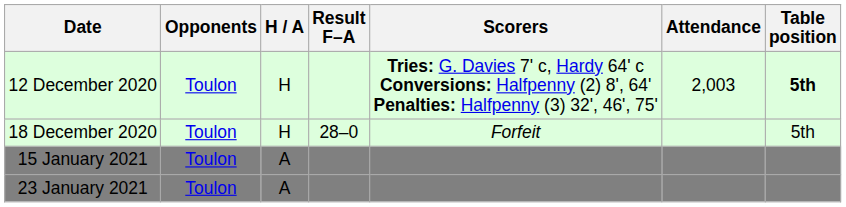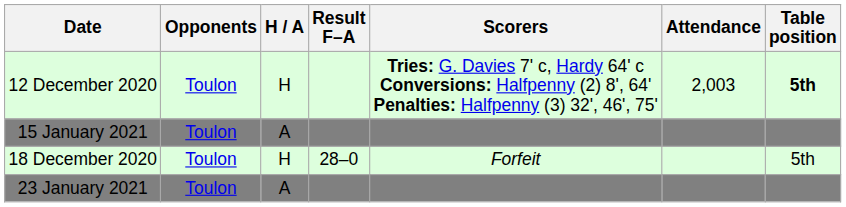 <table class="wikitable" style="text-align:center">
 <tr>
 <th>Date</th>
 <th>Opponents</th>
 <th>H / A</th>
 <th>Result<br>F–A</th>
 <th>Scorers</th>
 <th>Attendance</th>
 <th>Table<br>position</th>
 </tr>
 <tr style="background:#ddffdd">
 <td>12 December 2020</td>
 <td><a href='#'>Toulon</a></td>
 <td>H</td>
 <td></td>
 <td><strong>Tries:</strong> <a href='#'>G. Davies</a> 7' c, <a href='#'>Hardy</a> 64' c<br><strong>Conversions:</strong> <a href='#'>Halfpenny</a> (2) 8', 64'<br><strong>Penalties:</strong> <a href='#'>Halfpenny</a> (3) 32', 46', 75'</td>
 <td>2,003</td>
 <td><strong>5th</strong></td>
 </tr>
+<tr bgcolor="#808080">
+<td>15 January 2021</td>
+<td><a href='#'>Toulon</a></td>
+<td>A</td>
+<td></td>
+<td></td>
+<td></td>
+<td></td>
+</tr>
 <tr style="background:#ddffdd">
 <td>18 December 2020</td>
 <td><a href='#'>Toulon</a></td>
 <td>H</td>
 <td>28–0</td>
 <td><em>Forfeit</em></td>
 <td></td>
 <td>5th</td>
-</tr>
-<tr bgcolor="#808080">
-<td>15 January 2021</td>
-<td><a href='#'>Toulon</a></td>
-<td>A</td>
-<td></td>
-<td></td>
-<td></td>
-<td></td>
 </tr>
 <tr bgcolor="#808080">
 <td>23 January 2021</td>
 <td><a href='#'>Toulon</a></td>
 <td>A</td>
 <td></td>
 <td></td>
 <td></td>
 <td></td>
 </tr>
 </table>
